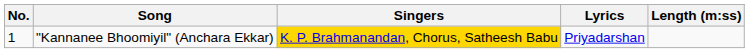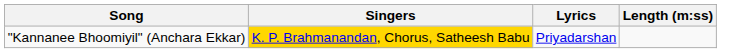 <table class="wikitable" style="font-size:95%;">
 <tr>
-<th>No.</th>
 <th>Song</th>
 <th>Singers</th>
 <th>Lyrics</th>
 <th>Length (m:ss)</th>
 </tr>
 <tr>
-<td>1</td>
 <td>"Kannanee Bhoomiyil" (Anchara Ekkar)</td>
 <td style="background: gold;"><a href='#'>K. P. Brahmanandan</a>, Chorus, Satheesh Babu</td>
 <td><a href='#'>Priyadarshan</a></td>
 <td></td>
 </tr>
 </table>
